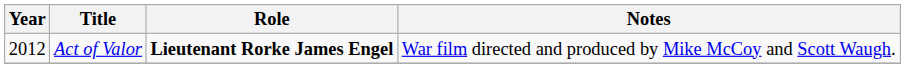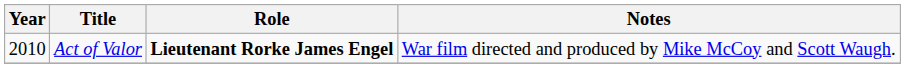 <table class="wikitable sortable">
 <tr>
 <th>Year</th>
 <th>Title</th>
 <th>Role</th>
 <th class="unsortable">Notes</th>
 </tr>
 <tr>
-<td>2012</td>
+<td>2010</td>
 <td><em><a href='#'>Act of Valor</a></em></td>
 <td><strong>Lieutenant Rorke James Engel</strong></td>
 <td><a href='#'>War film</a> directed and produced by <a href='#'>Mike McCoy</a> and <a href='#'>Scott Waugh</a>.</td>
 </tr>
 <tr>
 </tr>
 </table>
